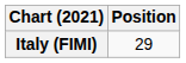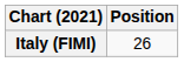 <table class="wikitable plainrowheaders" style="text-align:center">
 <tr>
 <th scope="col">Chart (2021)</th>
 <th scope="col">Position</th>
 </tr>
 <tr>
 <th scope="row">Italy (FIMI)</th>
-<td>29</td>
+<td>26</td>
 </tr>
 </table>
